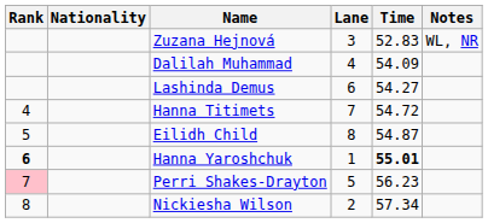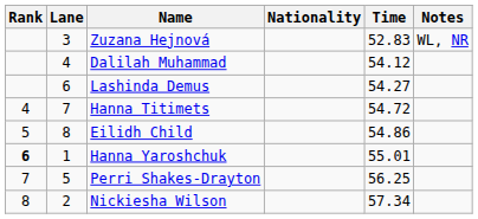 <table class="wikitable sortable" style="text-align:center">
 <tr>
 <th>Rank</th>
+<th>Lane</th>
+<th>Name</th>
 <th>Nationality</th>
-<th>Name</th>
-<th>Lane</th>
 <th>Time</th>
 <th>Notes</th>
 </tr>
 <tr>
 <td></td>
+<td>3</td>
+<td align=left><a href='#'>Zuzana Hejnová</a></td>
 <td align=left></td>
-<td align=left><a href='#'>Zuzana Hejnová</a></td>
-<td>3</td>
 <td>52.83</td>
 <td>WL, <a href='#'>NR</a></td>
 </tr>
 <tr>
 <td></td>
+<td>4</td>
+<td align=left><a href='#'>Dalilah Muhammad</a></td>
 <td align=left></td>
-<td align=left><a href='#'>Dalilah Muhammad</a></td>
-<td>4</td>
-<td>54.09</td>
+<td>54.12</td>
 <td></td>
 </tr>
 <tr>
 <td></td>
+<td>6</td>
+<td align=left><a href='#'>Lashinda Demus</a></td>
 <td align=left></td>
-<td align=left><a href='#'>Lashinda Demus</a></td>
-<td>6</td>
 <td>54.27</td>
 <td></td>
 </tr>
 <tr>
 <td>4</td>
+<td>7</td>
+<td align=left><a href='#'>Hanna Titimets</a></td>
 <td align=left></td>
-<td align=left><a href='#'>Hanna Titimets</a></td>
-<td>7</td>
 <td>54.72</td>
 <td></td>
 </tr>
 <tr>
 <td>5</td>
+<td>8</td>
+<td align=left><a href='#'>Eilidh Child</a></td>
 <td align=left></td>
-<td align=left><a href='#'>Eilidh Child</a></td>
-<td>8</td>
-<td>54.87</td>
+<td>54.86</td>
 <td></td>
 </tr>
 <tr>
 <td><strong>6</strong></td>
+<td>1</td>
+<td align=left><a href='#'>Hanna Yaroshchuk</a></td>
 <td align=left></td>
-<td align=left><a href='#'>Hanna Yaroshchuk</a></td>
-<td>1</td>
-<td><strong>55.01</strong></td>
+<td>55.01</td>
 <td></td>
 </tr>
 <tr>
-<td style="background: pink;">7</td>
+<td>7</td>
+<td>5</td>
+<td align=left><a href='#'>Perri Shakes-Drayton</a></td>
 <td align=left></td>
-<td align=left><a href='#'>Perri Shakes-Drayton</a></td>
-<td>5</td>
-<td>56.23</td>
+<td>56.25</td>
 <td></td>
 </tr>
 <tr>
 <td>8</td>
+<td>2</td>
+<td align=left><a href='#'>Nickiesha Wilson</a></td>
 <td align=left></td>
-<td align=left><a href='#'>Nickiesha Wilson</a></td>
-<td>2</td>
 <td>57.34</td>
 <td></td>
 </tr>
 </table>
